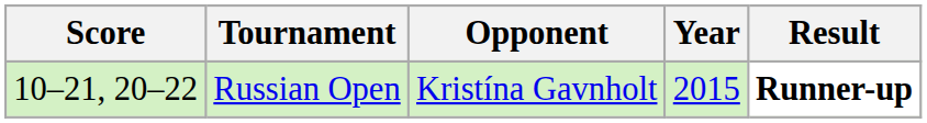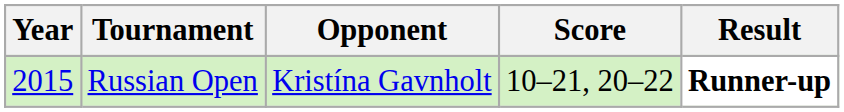 <table class="sortable wikitable" style="font-size: 90%">
 <tr>
-<th>Score</th>
+<th>Year</th>
 <th>Tournament</th>
 <th>Opponent</th>
-<th>Year</th>
+<th>Score</th>
 <th>Result</th>
 </tr>
 <tr style="background:#D4F1C5">
-<td align="left">10–21, 20–22</td>
+<td align="center"><a href='#'>2015</a></td>
 <td align="left"><a href='#'>Russian Open</a></td>
 <td align="left"> <a href='#'>Kristína Gavnholt</a></td>
-<td align="center"><a href='#'>2015</a></td>
+<td align="left">10–21, 20–22</td>
 <td style="text-align:left; background:white"> <strong>Runner-up</strong></td>
 </tr>
 </table>
